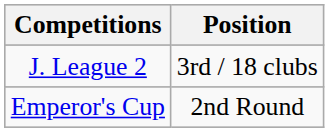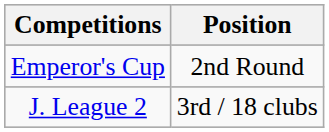 <table class="wikitable" style="text-align:center;">
 <tr>
 <th>Competitions</th>
 <th>Position</th>
 </tr>
 <tr>
+<td><a href='#'>Emperor's Cup</a></td>
+<td>2nd Round</td>
+</tr>
+<tr>
 <td><a href='#'>J. League 2</a></td>
 <td>3rd / 18 clubs</td>
 </tr>
-<tr>
-<td><a href='#'>Emperor's Cup</a></td>
-<td>2nd Round</td>
-</tr>
 </table>
